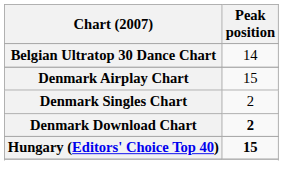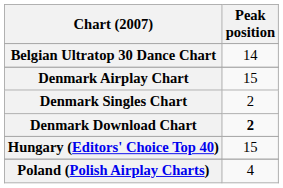 <table class="wikitable plainrowheaders sortable" style="text-align:center;">
 <tr>
 <th scope="col">Chart (2007)</th>
 <th scope="col">Peak<br>position</th>
 </tr>
 <tr>
 </tr>
 <tr>
 <th scope="row">Belgian Ultratop 30 Dance Chart </th>
 <td align="center">14</td>
 </tr>
 <tr>
 </tr>
 <tr>
 <th scope="row">Denmark Airplay Chart</th>
 <td align="center">15</td>
 </tr>
 <tr>
 <th scope="row">Denmark Singles Chart</th>
 <td align="center">2</td>
 </tr>
 <tr>
 <th scope="row">Denmark Download Chart</th>
 <td align="center"><strong>2</strong></td>
 </tr>
 <tr>
 </tr>
 <tr>
 <th scope="row">Hungary (<a href='#'>Editors' Choice Top 40</a>)</th>
-<td><strong>15</strong></td>
+<td>15</td>
 </tr>
 <tr>
 </tr>
 <tr>
 </tr>
+<tr>
+<th scope="row">Poland (<a href='#'>Polish Airplay Charts</a>)</th>
+<td align="center">4</td>
+</tr>
 </table>
